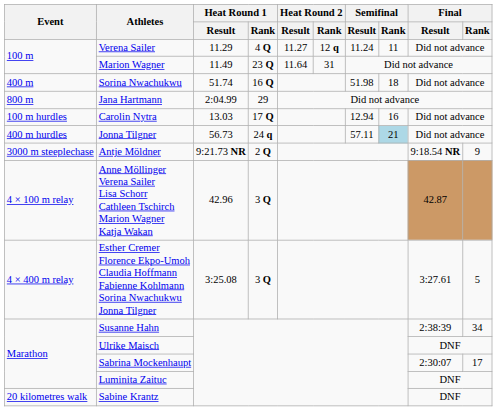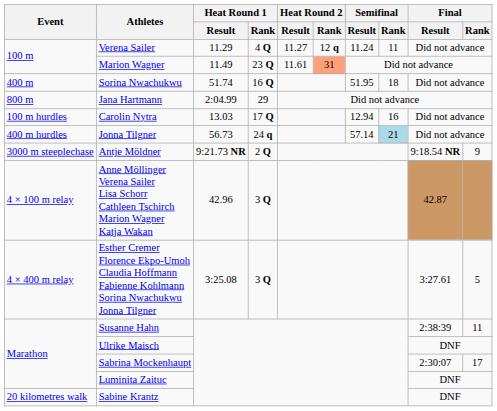 <table class="wikitable" border="1" style="font-size:90%">
 <tr>
 <th rowspan="2">Event</th>
 <th rowspan="2">Athletes</th>
 <th colspan="2">Heat Round 1</th>
 <th colspan="2">Heat Round 2</th>
 <th colspan="2">Semifinal</th>
 <th colspan="2">Final</th>
 </tr>
 <tr>
 <th>Result</th>
 <th>Rank</th>
 <th>Result</th>
 <th>Rank</th>
 <th>Result</th>
 <th>Rank</th>
 <th>Result</th>
 <th>Rank</th>
 </tr>
 <tr>
 <td rowspan="2"><a href='#'>100 m</a></td>
 <td><a href='#'>Verena Sailer</a></td>
 <td align=center>11.29</td>
 <td align=center>4 <strong>Q</strong></td>
 <td align=center>11.27</td>
 <td align=center>12 <strong>q</strong></td>
 <td align=center>11.24</td>
 <td align=center>11</td>
 <td align=center colspan="2">Did not advance</td>
 </tr>
 <tr>
 <td><a href='#'>Marion Wagner</a></td>
 <td align=center>11.49</td>
 <td align=center>23 <strong>Q</strong></td>
-<td align=center>11.64</td>
-<td align=center>31</td>
+<td align=center>11.61</td>
+<td align=center style="background: lightsalmon;">31</td>
 <td align=center colspan="4">Did not advance</td>
 </tr>
 <tr>
 <td><a href='#'>400 m</a></td>
 <td><a href='#'>Sorina Nwachukwu</a></td>
 <td align=center>51.74</td>
 <td align=center>16 <strong>Q</strong></td>
 <td align=center colspan="2"></td>
-<td align=center>51.98</td>
+<td align=center>51.95</td>
 <td align=center>18</td>
 <td align=center colspan="2">Did not advance</td>
 </tr>
 <tr>
 <td><a href='#'>800 m</a></td>
 <td><a href='#'>Jana Hartmann</a></td>
 <td align=center>2:04.99</td>
 <td align=center>29</td>
 <td align=center colspan="6">Did not advance</td>
 </tr>
 <tr>
 <td><a href='#'>100 m hurdles</a></td>
 <td><a href='#'>Carolin Nytra</a></td>
 <td align=center>13.03</td>
 <td align=center>17 <strong>Q</strong></td>
 <td align=center colspan="2"></td>
 <td align=center>12.94</td>
 <td align=center>16</td>
 <td align=center colspan="2">Did not advance</td>
 </tr>
 <tr>
 <td><a href='#'>400 m hurdles</a></td>
 <td><a href='#'>Jonna Tilgner</a></td>
 <td align=center>56.73</td>
 <td align=center>24 <strong>q</strong></td>
 <td align=center colspan="2"></td>
-<td align=center>57.11</td>
+<td align=center>57.14</td>
 <td align=center style="background: lightblue;">21</td>
 <td align=center colspan="2">Did not advance</td>
 </tr>
 <tr>
 <td><a href='#'>3000 m steeplechase</a></td>
 <td><a href='#'>Antje Möldner</a></td>
 <td align=center>9:21.73 <strong>NR</strong></td>
 <td align=center>2 <strong>Q</strong></td>
 <td align=center colspan="4"></td>
 <td align=center>9:18.54 <strong>NR</strong></td>
 <td align=center>9</td>
 </tr>
 <tr>
 <td><a href='#'>4 × 100 m relay</a></td>
 <td><a href='#'>Anne Möllinger</a><br><a href='#'>Verena Sailer</a><br><a href='#'>Lisa Schorr</a><br><a href='#'>Cathleen Tschirch</a><br><a href='#'>Marion Wagner</a><br><a href='#'>Katja Wakan</a></td>
 <td align=center>42.96</td>
 <td align=center>3 <strong>Q</strong></td>
 <td align=center colspan="4"></td>
 <td align=center bgcolor=cc9966>42.87</td>
 <td align="center" bgcolor=cc9966></td>
 </tr>
 <tr>
 <td><a href='#'>4 × 400 m relay</a></td>
 <td><a href='#'>Esther Cremer</a><br><a href='#'>Florence Ekpo-Umoh</a><br><a href='#'>Claudia Hoffmann</a><br><a href='#'>Fabienne Kohlmann</a><br><a href='#'>Sorina Nwachukwu</a><br><a href='#'>Jonna Tilgner</a></td>
 <td align=center>3:25.08</td>
 <td align=center>3 <strong>Q</strong></td>
 <td align=center colspan="4"></td>
 <td align=center>3:27.61</td>
 <td align=center>5</td>
 </tr>
 <tr>
 <td rowspan="4"><a href='#'>Marathon</a></td>
 <td><a href='#'>Susanne Hahn</a></td>
 <td align=center colspan="6" rowspan="5"></td>
 <td align=center>2:38:39</td>
-<td align=center>34</td>
+<td align=center>11</td>
 </tr>
 <tr>
 <td><a href='#'>Ulrike Maisch</a></td>
 <td align=center colspan="2">DNF</td>
 </tr>
 <tr>
 <td><a href='#'>Sabrina Mockenhaupt</a></td>
 <td align=center>2:30:07</td>
 <td align=center>17</td>
 </tr>
 <tr>
 <td><a href='#'>Luminita Zaituc</a></td>
 <td align=center colspan="2">DNF</td>
 </tr>
 <tr>
 <td><a href='#'>20 kilometres walk</a></td>
 <td><a href='#'>Sabine Krantz</a></td>
 <td align=center colspan=2>DNF</td>
 </tr>
 </table>
